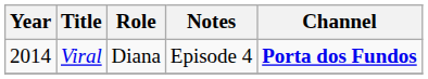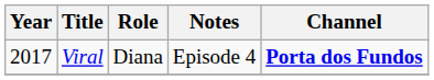 <table class="wikitable" style="font-size: 90%;">
 <tr>
 <th>Year</th>
 <th>Title</th>
 <th>Role</th>
 <th>Notes</th>
 <th>Channel</th>
 </tr>
 <tr>
-<td>2014</td>
+<td>2017</td>
 <td><em><a href='#'>Viral</a></em></td>
 <td>Diana</td>
 <td>Episode 4</td>
 <td><strong><a href='#'>Porta dos Fundos</a></strong></td>
 </tr>
 <tr>
 </tr>
 </table>
